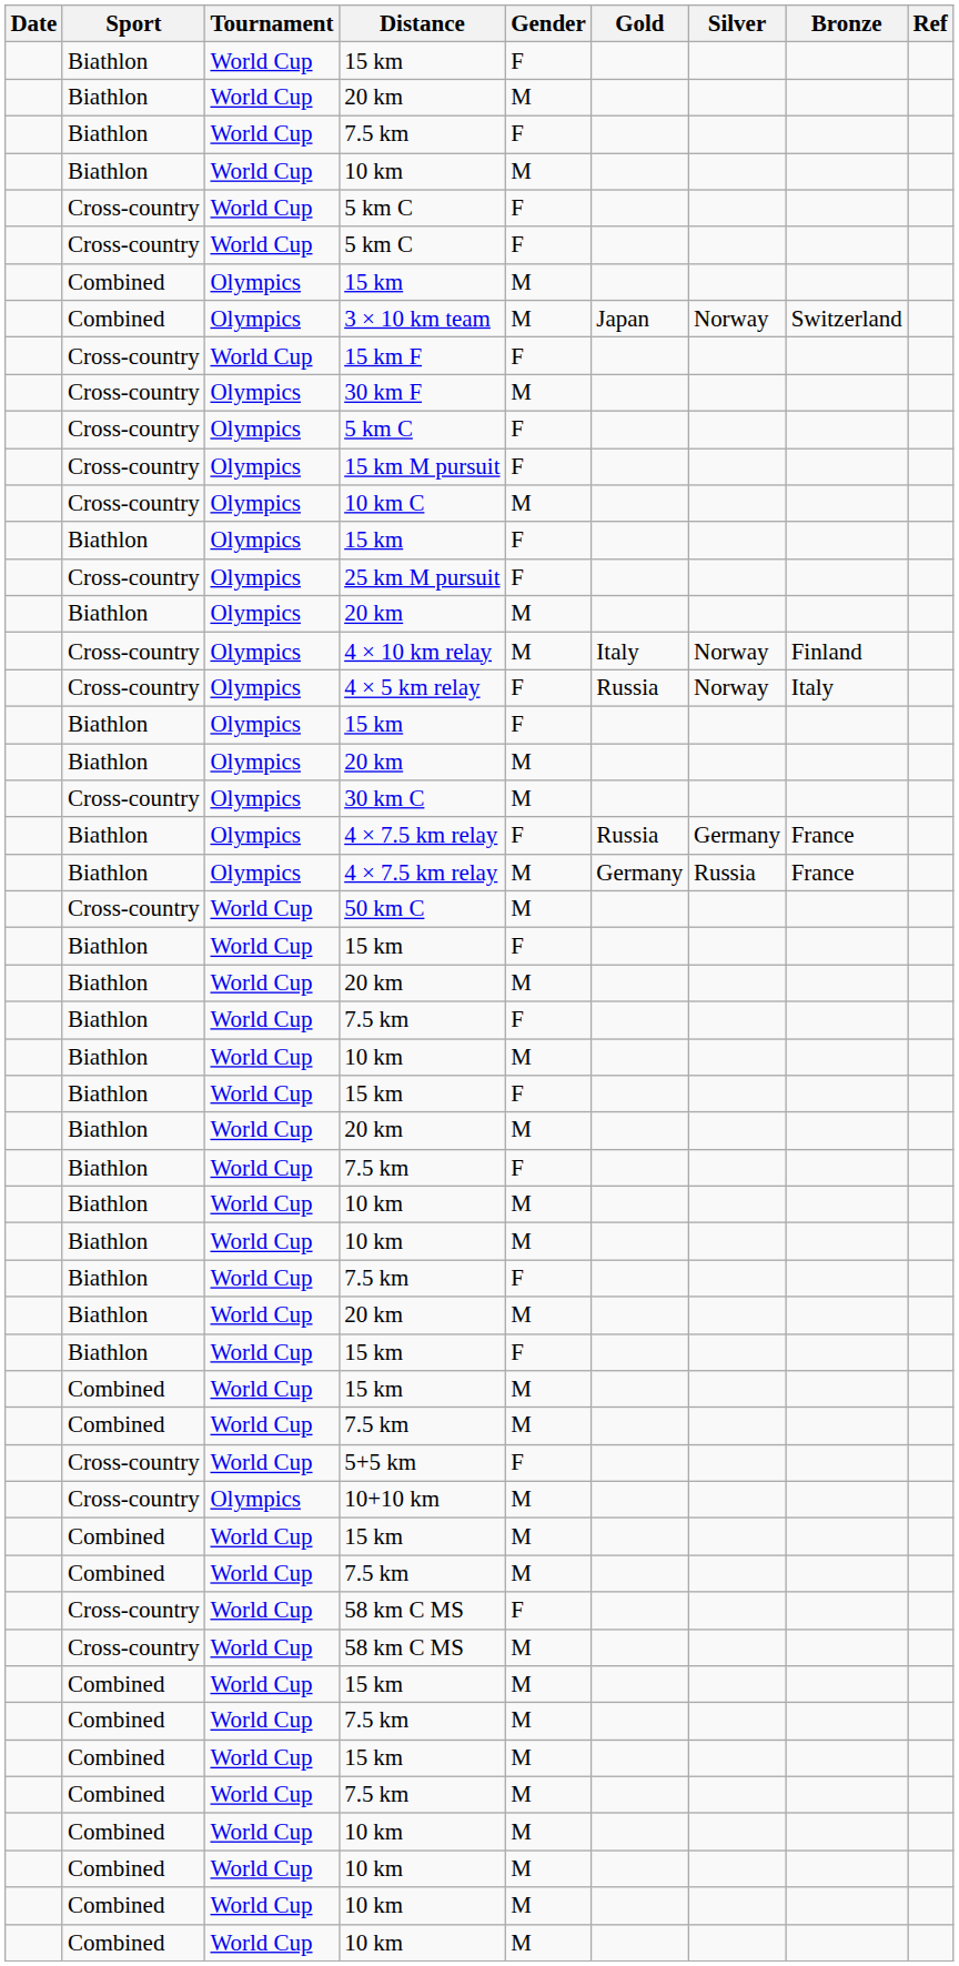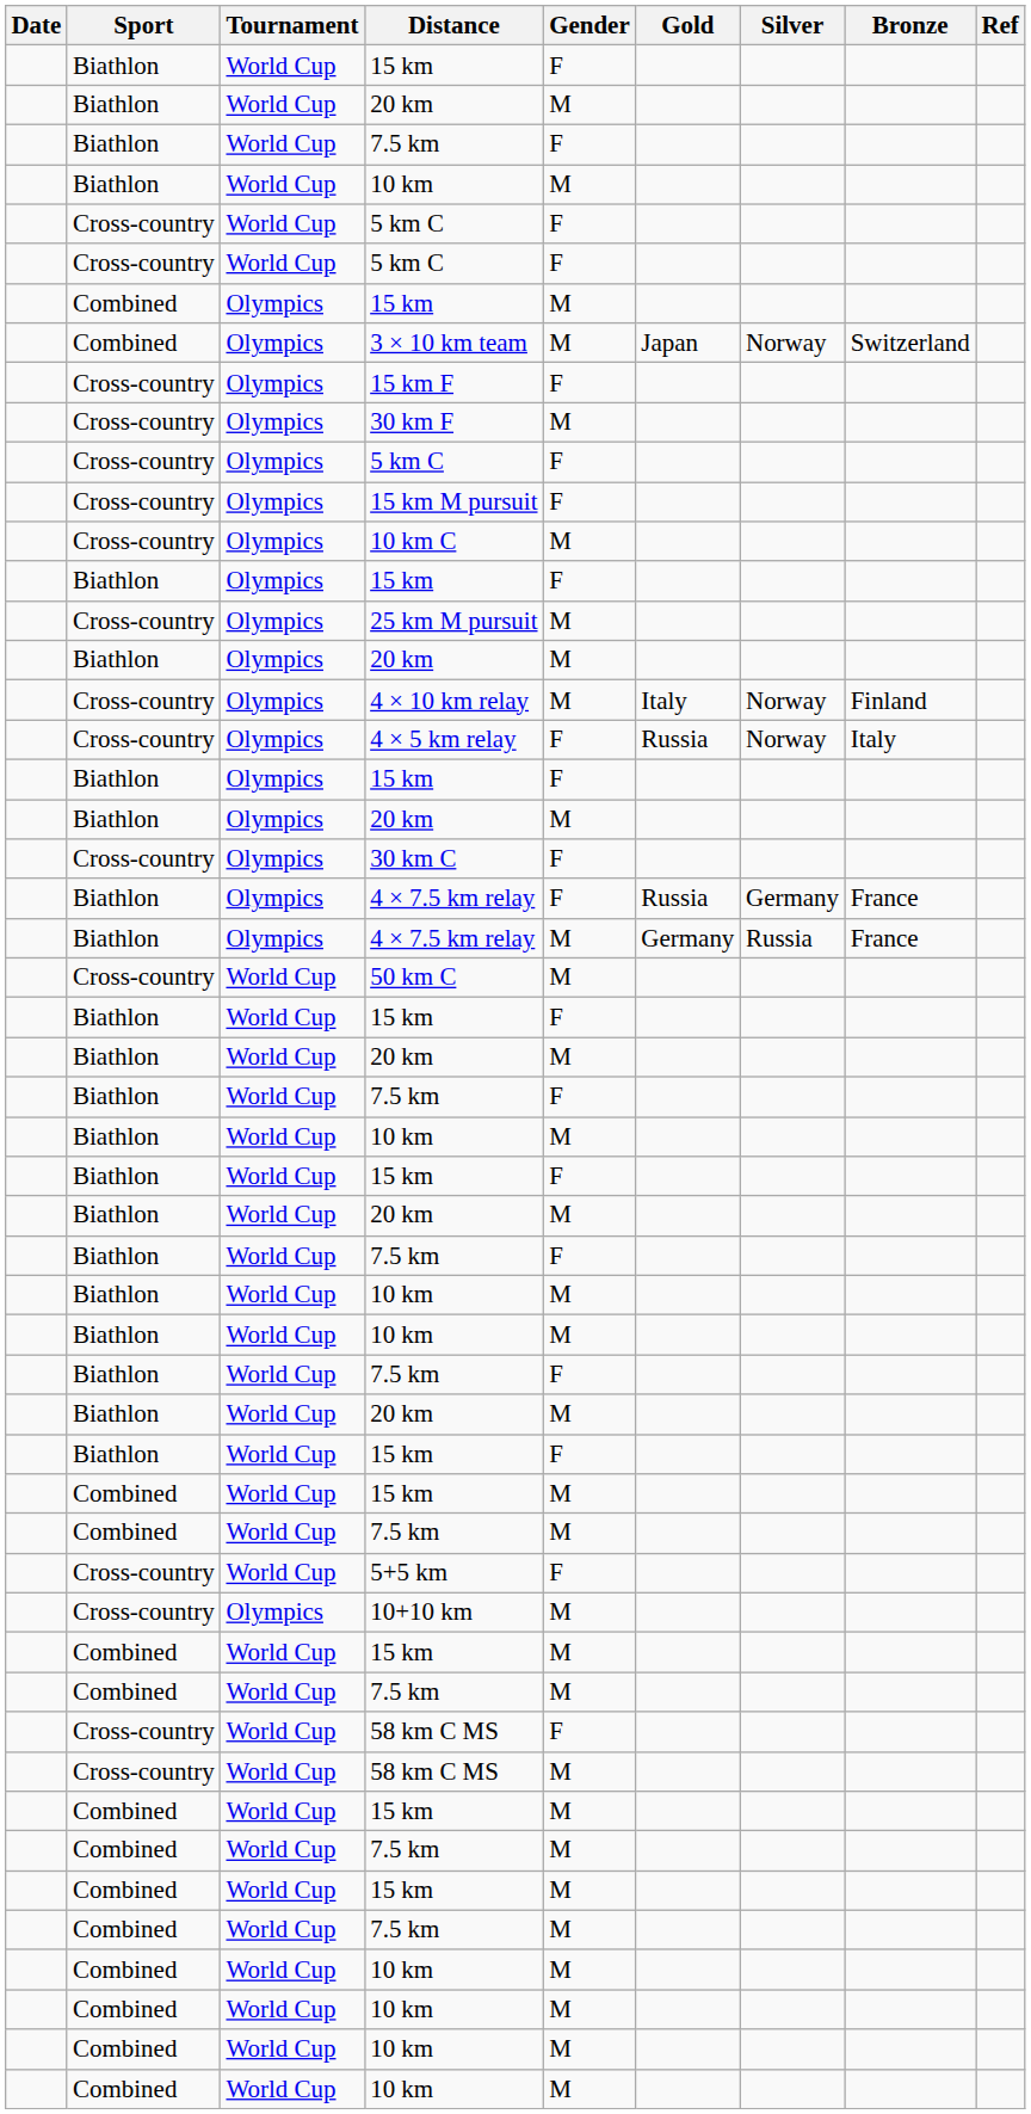 <table class="wikitable sortable">
 <tr>
 <th>Date</th>
 <th>Sport</th>
 <th>Tournament</th>
 <th>Distance</th>
 <th>Gender</th>
 <th>Gold</th>
 <th>Silver</th>
 <th>Bronze</th>
 <th class=unsortable>Ref</th>
 </tr>
 <tr>
 <td></td>
 <td>Biathlon</td>
 <td><a href='#'>World Cup</a></td>
 <td>15 km</td>
 <td>F</td>
 <td> </td>
 <td> </td>
 <td> </td>
 <td align=center></td>
 </tr>
 <tr>
 <td></td>
 <td>Biathlon</td>
 <td><a href='#'>World Cup</a></td>
 <td>20 km</td>
 <td>M</td>
 <td> </td>
 <td> </td>
 <td> </td>
 <td align=center></td>
 </tr>
 <tr>
 <td></td>
 <td>Biathlon</td>
 <td><a href='#'>World Cup</a></td>
 <td>7.5 km</td>
 <td>F</td>
 <td> </td>
 <td> </td>
 <td> </td>
 <td align=center></td>
 </tr>
 <tr>
 <td></td>
 <td>Biathlon</td>
 <td><a href='#'>World Cup</a></td>
 <td>10 km</td>
 <td>M</td>
 <td> </td>
 <td> </td>
 <td> </td>
 <td align=center></td>
 </tr>
 <tr>
 <td></td>
 <td>Cross-country</td>
 <td><a href='#'>World Cup</a></td>
 <td>5 km C</td>
 <td>F</td>
 <td> </td>
 <td> </td>
 <td> </td>
 <td align=center></td>
 </tr>
 <tr>
 <td></td>
 <td>Cross-country</td>
 <td><a href='#'>World Cup</a></td>
 <td>5 km C</td>
 <td>F</td>
 <td> </td>
 <td> </td>
 <td> </td>
 <td align=center></td>
 </tr>
 <tr>
 <td></td>
 <td>Combined</td>
 <td><a href='#'>Olympics</a></td>
 <td><a href='#'>15 km</a></td>
 <td>M</td>
 <td> </td>
 <td> </td>
 <td> </td>
 <td align=center></td>
 </tr>
 <tr>
 <td></td>
 <td>Combined</td>
 <td><a href='#'>Olympics</a></td>
 <td><a href='#'>3 × 10 km team</a></td>
 <td>M</td>
 <td> Japan</td>
 <td> Norway</td>
 <td> Switzerland</td>
 <td align=center></td>
 </tr>
 <tr>
 <td></td>
 <td>Cross-country</td>
-<td><a href='#'>World Cup</a></td>
+<td><a href='#'>Olympics</a></td>
 <td><a href='#'>15 km F</a></td>
 <td>F</td>
 <td> </td>
 <td> </td>
 <td> </td>
 <td align=center></td>
 </tr>
 <tr>
 <td></td>
 <td>Cross-country</td>
 <td><a href='#'>Olympics</a></td>
 <td><a href='#'>30 km F</a></td>
 <td>M</td>
 <td> </td>
 <td> </td>
 <td> </td>
 <td align=center></td>
 </tr>
 <tr>
 <td></td>
 <td>Cross-country</td>
 <td><a href='#'>Olympics</a></td>
 <td><a href='#'>5 km C</a></td>
 <td>F</td>
 <td> </td>
 <td> </td>
 <td> </td>
 <td align=center></td>
 </tr>
 <tr>
 <td></td>
 <td>Cross-country</td>
 <td><a href='#'>Olympics</a></td>
 <td><a href='#'>15 km M pursuit</a></td>
 <td>F</td>
 <td> </td>
 <td> </td>
 <td> </td>
 <td align=center></td>
 </tr>
 <tr>
 <td></td>
 <td>Cross-country</td>
 <td><a href='#'>Olympics</a></td>
 <td><a href='#'>10 km C</a></td>
 <td>M</td>
 <td> </td>
 <td> </td>
 <td> </td>
 <td align=center></td>
 </tr>
 <tr>
 <td></td>
 <td>Biathlon</td>
 <td><a href='#'>Olympics</a></td>
 <td><a href='#'>15 km</a></td>
 <td>F</td>
 <td> </td>
 <td> </td>
 <td> </td>
 <td align=center></td>
 </tr>
 <tr>
 <td></td>
 <td>Cross-country</td>
 <td><a href='#'>Olympics</a></td>
 <td><a href='#'>25 km M pursuit</a></td>
-<td>F</td>
+<td>M</td>
 <td> </td>
 <td> </td>
 <td> </td>
 <td align=center></td>
 </tr>
 <tr>
 <td></td>
 <td>Biathlon</td>
 <td><a href='#'>Olympics</a></td>
 <td><a href='#'>20 km</a></td>
 <td>M</td>
 <td> </td>
 <td> </td>
 <td> </td>
 <td align=center></td>
 </tr>
 <tr>
 <td></td>
 <td>Cross-country</td>
 <td><a href='#'>Olympics</a></td>
 <td><a href='#'>4 × 10 km relay</a></td>
 <td>M</td>
 <td> Italy</td>
 <td> Norway</td>
 <td> Finland</td>
 <td align=center></td>
 </tr>
 <tr>
 <td></td>
 <td>Cross-country</td>
 <td><a href='#'>Olympics</a></td>
 <td><a href='#'>4 × 5 km relay</a></td>
 <td>F</td>
 <td> Russia</td>
 <td> Norway</td>
 <td> Italy</td>
 <td align=center></td>
 </tr>
 <tr>
 <td></td>
 <td>Biathlon</td>
 <td><a href='#'>Olympics</a></td>
 <td><a href='#'>15 km</a></td>
 <td>F</td>
 <td> </td>
 <td> </td>
 <td> </td>
 <td align=center></td>
 </tr>
 <tr>
 <td></td>
 <td>Biathlon</td>
 <td><a href='#'>Olympics</a></td>
 <td><a href='#'>20 km</a></td>
 <td>M</td>
 <td> </td>
 <td> </td>
 <td> </td>
 <td align=center></td>
 </tr>
 <tr>
 <td></td>
 <td>Cross-country</td>
 <td><a href='#'>Olympics</a></td>
 <td><a href='#'>30 km C</a></td>
-<td>M</td>
+<td>F</td>
 <td> </td>
 <td> </td>
 <td> </td>
 <td align=center></td>
 </tr>
 <tr>
 <td></td>
 <td>Biathlon</td>
 <td><a href='#'>Olympics</a></td>
 <td><a href='#'>4 × 7.5 km relay</a></td>
 <td>F</td>
 <td> Russia</td>
 <td> Germany</td>
 <td> France</td>
 <td align=center></td>
 </tr>
 <tr>
 <td></td>
 <td>Biathlon</td>
 <td><a href='#'>Olympics</a></td>
 <td><a href='#'>4 × 7.5 km relay</a></td>
 <td>M</td>
 <td> Germany</td>
 <td> Russia</td>
 <td> France</td>
 <td align=center></td>
 </tr>
 <tr>
 <td></td>
 <td>Cross-country</td>
 <td><a href='#'>World Cup</a></td>
 <td><a href='#'>50 km C</a></td>
 <td>M</td>
 <td> </td>
 <td> </td>
 <td> </td>
 <td align=center></td>
 </tr>
 <tr>
 <td></td>
 <td>Biathlon</td>
 <td><a href='#'>World Cup</a></td>
 <td>15 km</td>
 <td>F</td>
 <td> </td>
 <td> </td>
 <td> </td>
 <td align=center></td>
 </tr>
 <tr>
 <td></td>
 <td>Biathlon</td>
 <td><a href='#'>World Cup</a></td>
 <td>20 km</td>
 <td>M</td>
 <td> </td>
 <td> </td>
 <td> </td>
 <td align=center></td>
 </tr>
 <tr>
 <td></td>
 <td>Biathlon</td>
 <td><a href='#'>World Cup</a></td>
 <td>7.5 km</td>
 <td>F</td>
 <td> </td>
 <td> </td>
 <td> </td>
 <td align=center></td>
 </tr>
 <tr>
 <td></td>
 <td>Biathlon</td>
 <td><a href='#'>World Cup</a></td>
 <td>10 km</td>
 <td>M</td>
 <td> </td>
 <td> </td>
 <td> </td>
 <td align=center></td>
 </tr>
 <tr>
 <td></td>
 <td>Biathlon</td>
 <td><a href='#'>World Cup</a></td>
 <td>15 km</td>
 <td>F</td>
 <td> </td>
 <td> </td>
 <td> </td>
 <td align=center></td>
 </tr>
 <tr>
 <td></td>
 <td>Biathlon</td>
 <td><a href='#'>World Cup</a></td>
 <td>20 km</td>
 <td>M</td>
 <td> </td>
 <td> </td>
 <td> </td>
 <td align=center></td>
 </tr>
 <tr>
 <td></td>
 <td>Biathlon</td>
 <td><a href='#'>World Cup</a></td>
 <td>7.5 km</td>
 <td>F</td>
 <td> </td>
 <td> </td>
 <td> </td>
 <td align=center></td>
 </tr>
 <tr>
 <td></td>
 <td>Biathlon</td>
 <td><a href='#'>World Cup</a></td>
 <td>10 km</td>
 <td>M</td>
 <td> </td>
 <td> </td>
 <td> </td>
 <td align=center></td>
 </tr>
 <tr>
 <td></td>
 <td>Biathlon</td>
 <td><a href='#'>World Cup</a></td>
 <td>10 km</td>
 <td>M</td>
 <td> </td>
 <td> </td>
 <td> </td>
 <td align=center></td>
 </tr>
 <tr>
 <td></td>
 <td>Biathlon</td>
 <td><a href='#'>World Cup</a></td>
 <td>7.5 km</td>
 <td>F</td>
 <td> </td>
 <td> </td>
 <td> </td>
 <td align=center></td>
 </tr>
 <tr>
 <td></td>
 <td>Biathlon</td>
 <td><a href='#'>World Cup</a></td>
 <td>20 km</td>
 <td>M</td>
 <td> </td>
 <td> </td>
 <td> </td>
 <td align=center></td>
 </tr>
 <tr>
 <td></td>
 <td>Biathlon</td>
 <td><a href='#'>World Cup</a></td>
 <td>15 km</td>
 <td>F</td>
 <td> </td>
 <td> </td>
 <td> </td>
 <td align=center></td>
 </tr>
 <tr>
 <td></td>
 <td>Combined</td>
 <td><a href='#'>World Cup</a></td>
 <td>15 km</td>
 <td>M</td>
 <td> </td>
 <td> </td>
 <td> </td>
 <td align=center></td>
 </tr>
 <tr>
 <td></td>
 <td>Combined</td>
 <td><a href='#'>World Cup</a></td>
 <td>7.5 km</td>
 <td>M</td>
 <td> </td>
 <td> </td>
 <td> </td>
 <td align=center></td>
 </tr>
 <tr>
 <td></td>
 <td>Cross-country</td>
 <td><a href='#'>World Cup</a></td>
 <td>5+5 km</td>
 <td>F</td>
 <td> </td>
 <td> </td>
 <td> </td>
 <td align=center></td>
 </tr>
 <tr>
 <td></td>
 <td>Cross-country</td>
 <td><a href='#'>Olympics</a></td>
 <td>10+10 km</td>
 <td>M</td>
 <td> </td>
 <td> </td>
 <td> </td>
 <td align=center></td>
 </tr>
 <tr>
 <td></td>
 <td>Combined</td>
 <td><a href='#'>World Cup</a></td>
 <td>15 km</td>
 <td>M</td>
 <td> </td>
 <td> </td>
 <td> </td>
 <td align=center></td>
 </tr>
 <tr>
 <td></td>
 <td>Combined</td>
 <td><a href='#'>World Cup</a></td>
 <td>7.5 km</td>
 <td>M</td>
 <td> </td>
 <td> </td>
 <td> </td>
 <td align=center></td>
 </tr>
 <tr>
 <td></td>
 <td>Cross-country</td>
 <td><a href='#'>World Cup</a></td>
 <td>58 km C MS</td>
 <td>F</td>
 <td> </td>
 <td> </td>
 <td> </td>
 <td align=center></td>
 </tr>
 <tr>
 <td></td>
 <td>Cross-country</td>
 <td><a href='#'>World Cup</a></td>
 <td>58 km C MS</td>
 <td>M</td>
 <td> </td>
 <td> </td>
 <td> </td>
 <td align=center></td>
 </tr>
 <tr>
 <td></td>
 <td>Combined</td>
 <td><a href='#'>World Cup</a></td>
 <td>15 km</td>
 <td>M</td>
 <td> </td>
 <td> </td>
 <td> </td>
 <td align=center></td>
 </tr>
 <tr>
 <td></td>
 <td>Combined</td>
 <td><a href='#'>World Cup</a></td>
 <td>7.5 km</td>
 <td>M</td>
 <td> </td>
 <td> </td>
 <td> </td>
 <td align=center></td>
 </tr>
 <tr>
 <td></td>
 <td>Combined</td>
 <td><a href='#'>World Cup</a></td>
 <td>15 km</td>
 <td>M</td>
 <td> </td>
 <td> </td>
 <td> </td>
 <td align=center></td>
 </tr>
 <tr>
 <td></td>
 <td>Combined</td>
 <td><a href='#'>World Cup</a></td>
 <td>7.5 km</td>
 <td>M</td>
 <td> </td>
 <td> </td>
 <td> </td>
 <td align=center></td>
 </tr>
 <tr>
 <td></td>
 <td>Combined</td>
 <td><a href='#'>World Cup</a></td>
 <td>10 km</td>
 <td>M</td>
 <td> </td>
 <td> </td>
 <td> </td>
 <td align=center></td>
 </tr>
 <tr>
 <td></td>
 <td>Combined</td>
 <td><a href='#'>World Cup</a></td>
 <td>10 km</td>
 <td>M</td>
 <td> </td>
 <td> </td>
 <td> </td>
 <td align=center></td>
 </tr>
 <tr>
 <td></td>
 <td>Combined</td>
 <td><a href='#'>World Cup</a></td>
 <td>10 km</td>
 <td>M</td>
 <td> </td>
 <td> </td>
 <td> </td>
 <td align=center></td>
 </tr>
 <tr>
 <td></td>
 <td>Combined</td>
 <td><a href='#'>World Cup</a></td>
 <td>10 km</td>
 <td>M</td>
 <td> </td>
 <td> </td>
 <td> </td>
 <td align=center></td>
 </tr>
 </table>
